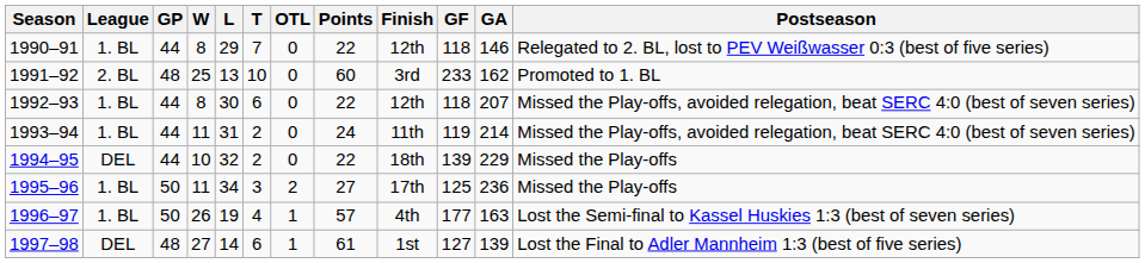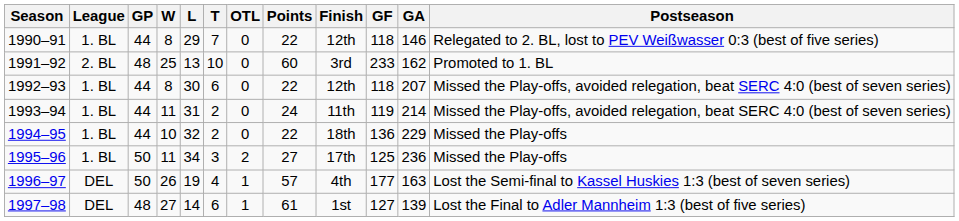 <table class="wikitable">
 <tr>
 <th>Season</th>
 <th>League</th>
 <th>GP</th>
 <th>W</th>
 <th>L</th>
 <th>T</th>
 <th>OTL</th>
 <th>Points</th>
 <th>Finish</th>
 <th>GF</th>
 <th>GA</th>
 <th>Postseason</th>
 </tr>
 <tr>
 <td>1990–91</td>
 <td style="text-align:center;">1. BL</td>
 <td style="text-align:center;">44</td>
 <td style="text-align:center;">8</td>
 <td style="text-align:center;">29</td>
 <td style="text-align:center;">7</td>
 <td style="text-align:center;">0</td>
 <td style="text-align:center;">22</td>
 <td style="text-align:center;">12th</td>
 <td style="text-align:center;">118</td>
 <td style="text-align:center;">146</td>
 <td>Relegated to 2. BL, lost to <a href='#'>PEV Weißwasser</a> 0:3 (best of five series)</td>
 </tr>
 <tr>
 <td>1991–92</td>
 <td style="text-align:center;">2. BL</td>
 <td style="text-align:center;">48</td>
 <td style="text-align:center;">25</td>
 <td style="text-align:center;">13</td>
 <td style="text-align:center;">10</td>
 <td style="text-align:center;">0</td>
 <td style="text-align:center;">60</td>
 <td style="text-align:center;">3rd</td>
 <td style="text-align:center;">233</td>
 <td style="text-align:center;">162</td>
 <td>Promoted to 1. BL</td>
 </tr>
 <tr>
 <td>1992–93</td>
 <td style="text-align:center;">1. BL</td>
 <td style="text-align:center;">44</td>
 <td style="text-align:center;">8</td>
 <td style="text-align:center;">30</td>
 <td style="text-align:center;">6</td>
 <td style="text-align:center;">0</td>
 <td style="text-align:center;">22</td>
 <td style="text-align:center;">12th</td>
 <td style="text-align:center;">118</td>
 <td style="text-align:center;">207</td>
 <td>Missed the Play-offs, avoided relegation, beat <a href='#'>SERC</a> 4:0 (best of seven series)</td>
 </tr>
 <tr>
 <td>1993–94</td>
 <td style="text-align:center;">1. BL</td>
 <td style="text-align:center;">44</td>
 <td style="text-align:center;">11</td>
 <td style="text-align:center;">31</td>
 <td style="text-align:center;">2</td>
 <td style="text-align:center;">0</td>
 <td style="text-align:center;">24</td>
 <td style="text-align:center;">11th</td>
 <td style="text-align:center;">119</td>
 <td style="text-align:center;">214</td>
 <td>Missed the Play-offs, avoided relegation, beat SERC 4:0 (best of seven series)</td>
 </tr>
 <tr>
 <td><a href='#'>1994–95</a></td>
-<td style="text-align:center;">DEL</td>
+<td style="text-align:center;">1. BL</td>
 <td style="text-align:center;">44</td>
 <td style="text-align:center;">10</td>
 <td style="text-align:center;">32</td>
 <td style="text-align:center;">2</td>
 <td style="text-align:center;">0</td>
 <td style="text-align:center;">22</td>
 <td style="text-align:center;">18th</td>
-<td style="text-align:center;">139</td>
+<td style="text-align:center;">136</td>
 <td style="text-align:center;">229</td>
 <td>Missed the Play-offs</td>
 </tr>
 <tr>
 <td><a href='#'>1995–96</a></td>
 <td style="text-align:center;">1. BL</td>
 <td style="text-align:center;">50</td>
 <td style="text-align:center;">11</td>
 <td style="text-align:center;">34</td>
 <td style="text-align:center;">3</td>
 <td style="text-align:center;">2</td>
 <td style="text-align:center;">27</td>
 <td style="text-align:center;">17th</td>
 <td style="text-align:center;">125</td>
 <td style="text-align:center;">236</td>
 <td>Missed the Play-offs</td>
 </tr>
 <tr>
 <td><a href='#'>1996–97</a></td>
-<td style="text-align:center;">1. BL</td>
+<td style="text-align:center;">DEL</td>
 <td style="text-align:center;">50</td>
 <td style="text-align:center;">26</td>
 <td style="text-align:center;">19</td>
 <td style="text-align:center;">4</td>
 <td style="text-align:center;">1</td>
 <td style="text-align:center;">57</td>
 <td style="text-align:center;">4th</td>
 <td style="text-align:center;">177</td>
 <td style="text-align:center;">163</td>
 <td>Lost the Semi-final to <a href='#'>Kassel Huskies</a> 1:3 (best of seven series)</td>
 </tr>
 <tr>
 <td><a href='#'>1997–98</a></td>
 <td style="text-align:center;">DEL</td>
 <td style="text-align:center;">48</td>
 <td style="text-align:center;">27</td>
 <td style="text-align:center;">14</td>
 <td style="text-align:center;">6</td>
 <td style="text-align:center;">1</td>
 <td style="text-align:center;">61</td>
 <td style="text-align:center;">1st</td>
 <td style="text-align:center;">127</td>
 <td style="text-align:center;">139</td>
 <td>Lost the Final to <a href='#'>Adler Mannheim</a> 1:3 (best of five series)</td>
 </tr>
 </table>
